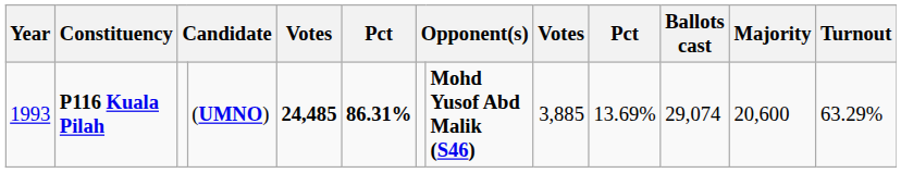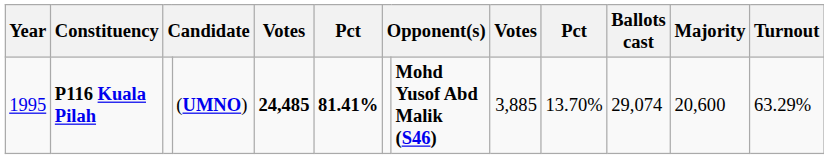 <table class="wikitable" style="margin:0.5em ; font-size:95%">
 <tr>
 <th>Year</th>
 <th>Constituency</th>
 <th colspan=2>Candidate</th>
 <th>Votes</th>
 <th>Pct</th>
 <th colspan=2>Opponent(s)</th>
 <th>Votes</th>
 <th>Pct</th>
 <th>Ballots cast</th>
 <th>Majority</th>
 <th>Turnout</th>
 </tr>
 <tr>
-<td><a href='#'>1993</a></td>
+<td><a href='#'>1995</a></td>
 <td><strong>P116 <a href='#'>Kuala Pilah</a></strong></td>
 <td></td>
 <td> (<a href='#'><strong>UMNO</strong></a>)</td>
 <td align="right"><strong>24,485</strong></td>
-<td><strong>86.31%</strong></td>
+<td><strong>81.41%</strong></td>
 <td></td>
 <td><strong>Mohd Yusof Abd Malik (<a href='#'>S46</a>)</strong></td>
 <td align="right">3,885</td>
-<td>13.69%</td>
+<td>13.70%</td>
 <td>29,074</td>
 <td>20,600</td>
 <td>63.29%</td>
 </tr>
 </table>
